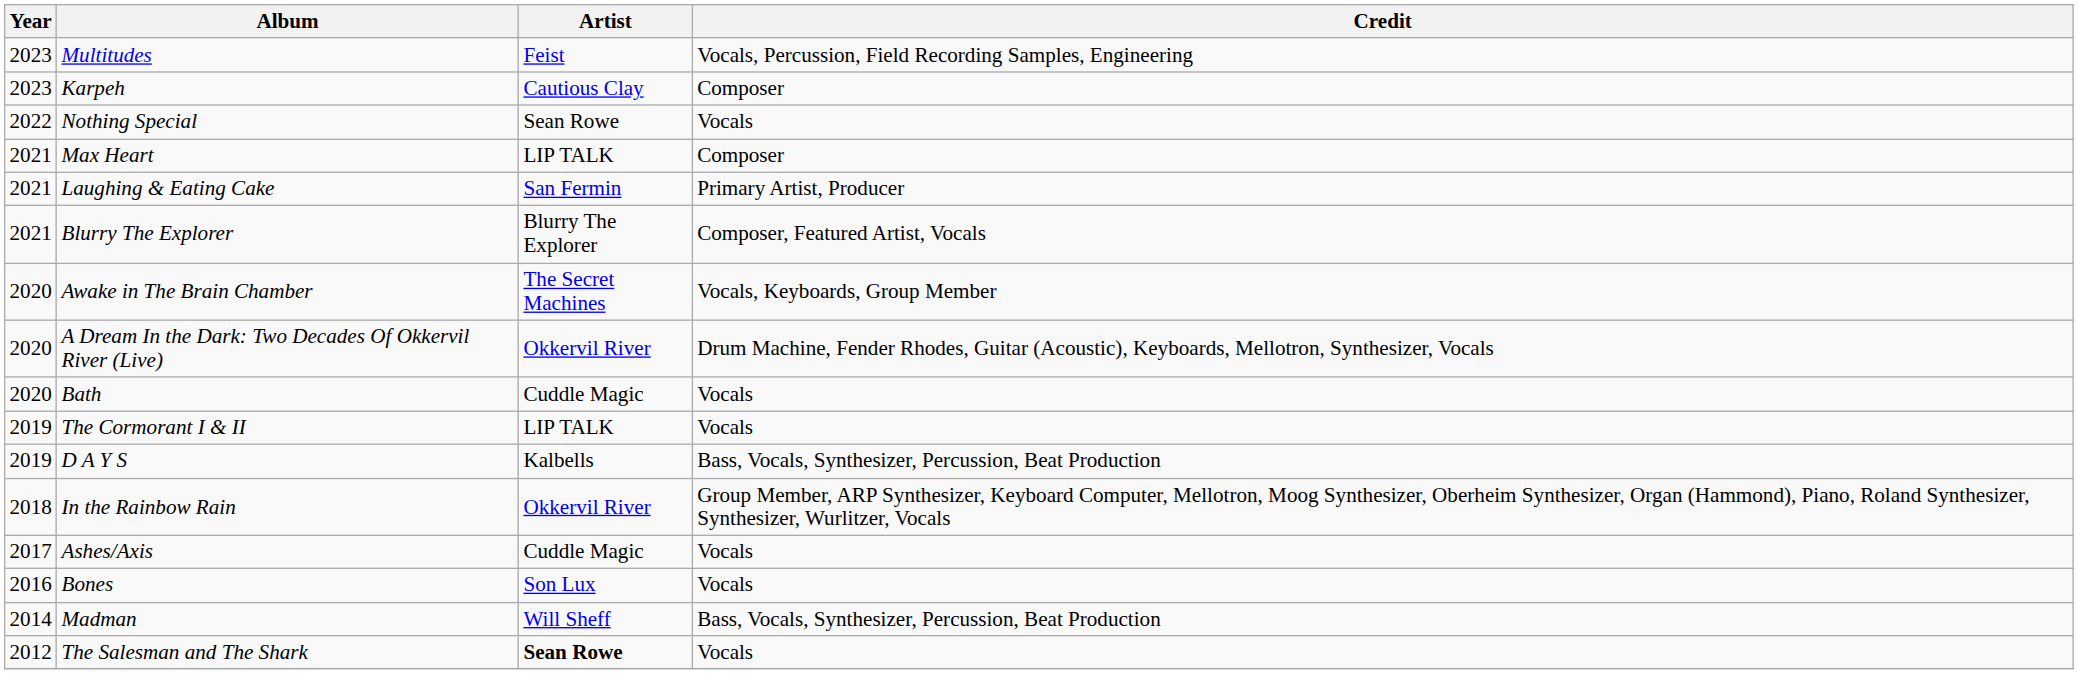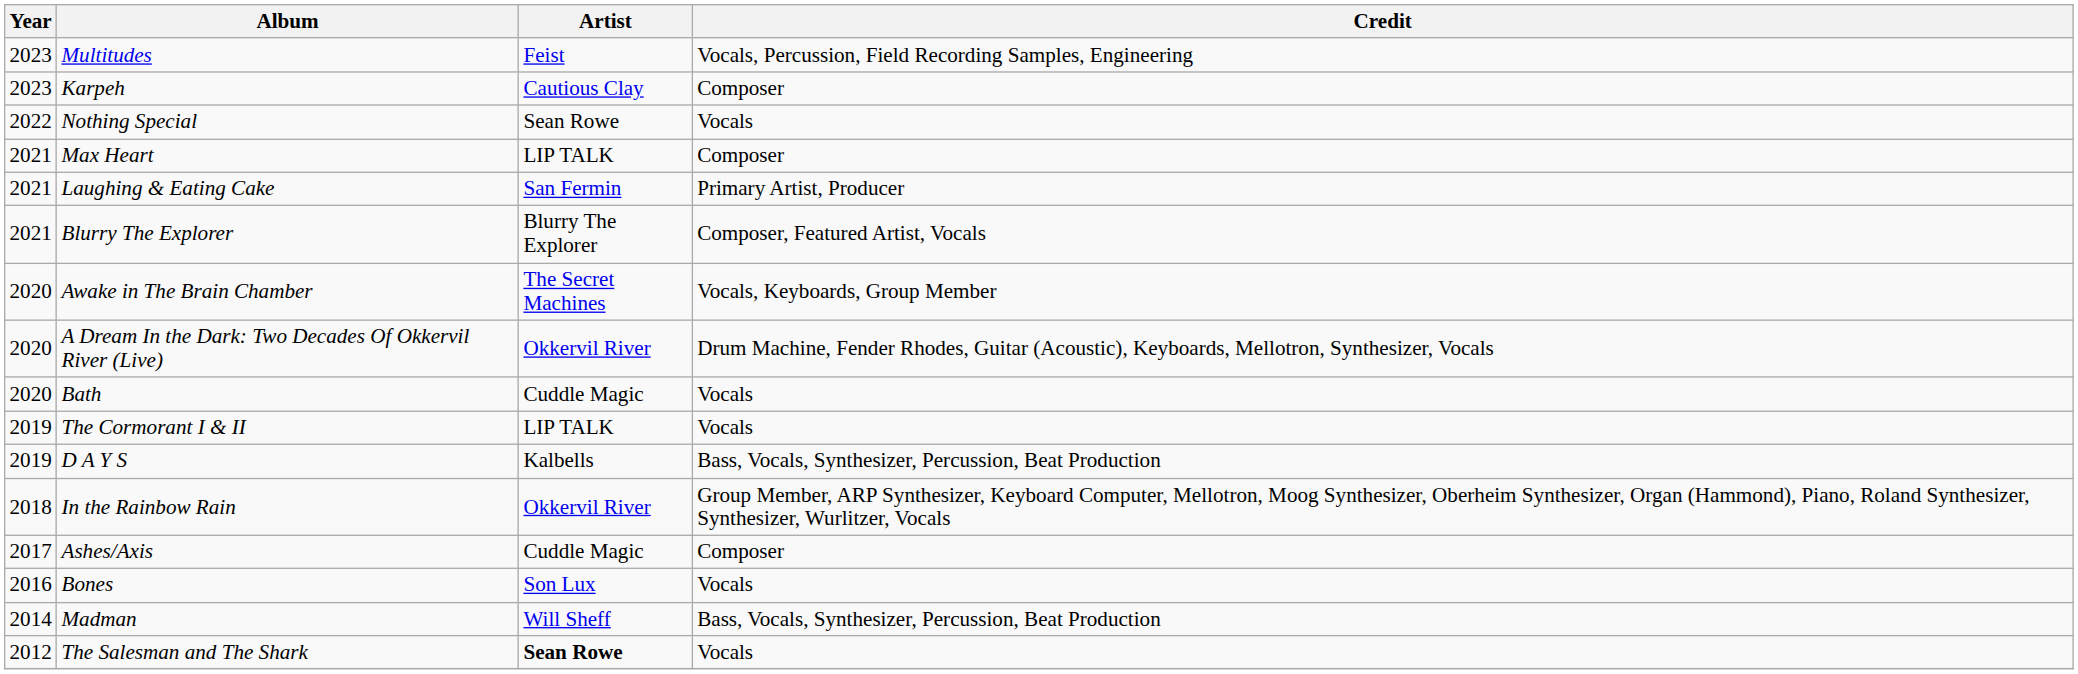 <table class="wikitable">
 <tr>
 <th>Year</th>
 <th>Album</th>
 <th>Artist</th>
 <th>Credit</th>
 </tr>
 <tr>
 <td>2023</td>
 <td><em><a href='#'>Multitudes</a></em></td>
 <td><a href='#'>Feist</a></td>
 <td>Vocals, Percussion, Field Recording Samples, Engineering</td>
 </tr>
 <tr>
 <td>2023</td>
 <td><em>Karpeh</em></td>
 <td><a href='#'>Cautious Clay</a></td>
 <td>Composer</td>
 </tr>
 <tr>
 <td>2022</td>
 <td><em>Nothing Special</em></td>
 <td>Sean Rowe</td>
 <td>Vocals</td>
 </tr>
 <tr>
 <td>2021</td>
 <td><em>Max Heart</em></td>
 <td>LIP TALK</td>
 <td>Composer</td>
 </tr>
 <tr>
 <td>2021</td>
 <td><em>Laughing & Eating Cake</em></td>
 <td><a href='#'>San Fermin</a></td>
 <td>Primary Artist, Producer</td>
 </tr>
 <tr>
 <td>2021</td>
 <td><em>Blurry The Explorer</em></td>
 <td>Blurry The Explorer</td>
 <td>Composer, Featured Artist, Vocals</td>
 </tr>
 <tr>
 <td>2020</td>
 <td><em>Awake in The Brain Chamber</em></td>
 <td><a href='#'>The Secret Machines</a></td>
 <td>Vocals, Keyboards, Group Member</td>
 </tr>
 <tr>
 <td>2020</td>
 <td><em>A Dream In the Dark: Two Decades Of Okkervil River (Live)</em></td>
 <td><a href='#'>Okkervil River</a></td>
 <td>Drum Machine, Fender Rhodes, Guitar (Acoustic), Keyboards, Mellotron, Synthesizer, Vocals</td>
 </tr>
 <tr>
 <td>2020</td>
 <td><em>Bath</em></td>
 <td>Cuddle Magic</td>
 <td>Vocals</td>
 </tr>
 <tr>
 <td>2019</td>
 <td><em>The Cormorant I & II</em></td>
 <td>LIP TALK</td>
 <td>Vocals</td>
 </tr>
 <tr>
 <td>2019</td>
 <td><em>D A Y S </em></td>
 <td>Kalbells</td>
 <td>Bass, Vocals, Synthesizer, Percussion, Beat Production</td>
 </tr>
 <tr>
 <td>2018</td>
 <td><em>In the Rainbow Rain</em></td>
 <td><a href='#'>Okkervil River</a></td>
 <td>Group Member, ARP Synthesizer, Keyboard Computer, Mellotron, Moog Synthesizer, Oberheim Synthesizer, Organ (Hammond), Piano, Roland Synthesizer, Synthesizer, Wurlitzer, Vocals</td>
 </tr>
 <tr>
 <td>2017</td>
 <td><em>Ashes/Axis</em></td>
 <td>Cuddle Magic</td>
-<td>Vocals</td>
+<td>Composer</td>
 </tr>
 <tr>
 <td>2016</td>
 <td><em>Bones</em></td>
 <td><a href='#'>Son Lux</a></td>
 <td>Vocals</td>
 </tr>
 <tr>
 <td>2014</td>
 <td><em>Madman</em></td>
 <td><a href='#'>Will Sheff</a></td>
 <td>Bass, Vocals, Synthesizer, Percussion, Beat Production</td>
 </tr>
 <tr>
 <td>2012</td>
 <td><em>The Salesman and The Shark</em></td>
 <td><strong>Sean Rowe</strong></td>
 <td>Vocals</td>
 </tr>
 <tr>
 </tr>
 </table>
